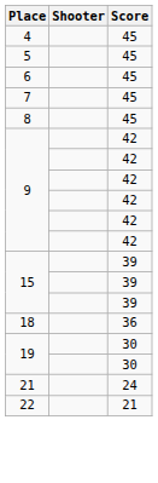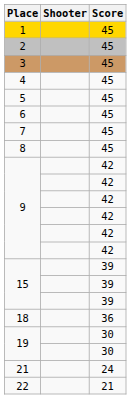 <table class=wikitable>
 <tr>
 <th>Place</th>
 <th>Shooter</th>
 <th>Score</th>
+</tr>
+<tr bgcolor=gold>
+<td align=center>1</td>
+<td></td>
+<td align=center>45</td>
+</tr>
+<tr bgcolor=silver>
+<td align=center>2</td>
+<td></td>
+<td align=center>45</td>
+</tr>
+<tr bgcolor=cc9966>
+<td align=center>3</td>
+<td></td>
+<td align=center>45</td>
 </tr>
 <tr>
 <td align=center>4</td>
 <td></td>
 <td align=center>45</td>
 </tr>
 <tr>
 <td align=center>5</td>
 <td></td>
 <td align=center>45</td>
 </tr>
 <tr>
 <td align=center>6</td>
 <td></td>
 <td align=center>45</td>
 </tr>
 <tr>
 <td align=center>7</td>
 <td></td>
 <td align=center>45</td>
 </tr>
 <tr>
 <td align=center>8</td>
 <td></td>
 <td align=center>45</td>
 </tr>
 <tr>
 <td align=center rowspan=6>9</td>
 <td></td>
 <td align=center>42</td>
 </tr>
 <tr>
 <td></td>
 <td align=center>42</td>
 </tr>
 <tr>
 <td></td>
 <td align=center>42</td>
 </tr>
 <tr>
 <td></td>
 <td align=center>42</td>
 </tr>
 <tr>
 <td></td>
 <td align=center>42</td>
 </tr>
 <tr>
 <td></td>
 <td align=center>42</td>
 </tr>
 <tr>
 <td align=center rowspan=3>15</td>
 <td></td>
 <td align=center>39</td>
 </tr>
 <tr>
 <td></td>
 <td align=center>39</td>
 </tr>
 <tr>
 <td></td>
 <td align=center>39</td>
 </tr>
 <tr>
 <td align=center>18</td>
 <td></td>
 <td align=center>36</td>
 </tr>
 <tr>
 <td align=center rowspan=2>19</td>
 <td></td>
 <td align=center>30</td>
 </tr>
 <tr>
 <td></td>
 <td align=center>30</td>
 </tr>
 <tr>
 <td align=center>21</td>
 <td></td>
 <td align=center>24</td>
 </tr>
 <tr>
 <td align=center>22</td>
 <td></td>
 <td align=center>21</td>
 </tr>
 </table>
